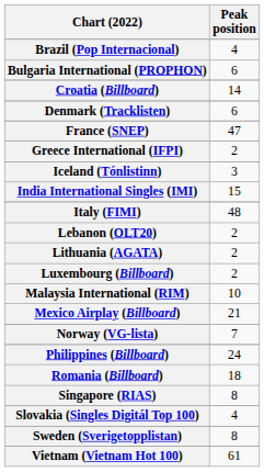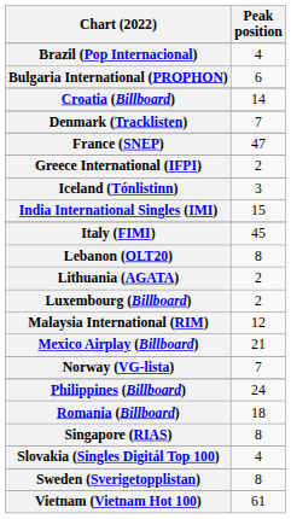 <table class="wikitable sortable plainrowheaders" style="text-align:center">
 <tr>
 <th scope="col">Chart (2022)</th>
 <th scope="col">Peak<br>position</th>
 </tr>
 <tr>
 </tr>
 <tr>
 </tr>
 <tr>
 </tr>
 <tr>
 </tr>
 <tr>
 <th scope="row">Brazil (<a href='#'>Pop Internacional</a>)</th>
 <td>4</td>
 </tr>
 <tr>
 <th scope="row">Bulgaria International (<a href='#'>PROPHON</a>)</th>
 <td>6</td>
 </tr>
 <tr>
 </tr>
 <tr>
 </tr>
 <tr>
 </tr>
 <tr>
 <th scope="row"><a href='#'>Croatia</a> (<em><a href='#'>Billboard</a></em>)</th>
 <td>14</td>
 </tr>
 <tr>
 </tr>
 <tr>
 <th scope="row">Denmark (<a href='#'>Tracklisten</a>)</th>
-<td>6</td>
+<td>7</td>
 </tr>
 <tr>
 </tr>
 <tr>
 <th scope="row">France (<a href='#'>SNEP</a>)</th>
 <td>47</td>
 </tr>
 <tr>
 </tr>
 <tr>
 </tr>
 <tr>
 <th scope="row">Greece International (<a href='#'>IFPI</a>)</th>
 <td>2</td>
 </tr>
 <tr>
 </tr>
 <tr>
 </tr>
 <tr>
 <th scope="row">Iceland (<a href='#'>Tónlistinn</a>)</th>
 <td>3</td>
 </tr>
 <tr>
 <th scope="row"><a href='#'>India International Singles</a> (<a href='#'>IMI</a>)</th>
 <td>15</td>
 </tr>
 <tr>
 </tr>
 <tr>
 <th scope="row">Italy (<a href='#'>FIMI</a>)</th>
-<td>48</td>
+<td>45</td>
 </tr>
 <tr>
 <th scope="row">Lebanon (<a href='#'>OLT20</a>)</th>
-<td>2</td>
+<td>8</td>
 </tr>
 <tr>
 <th scope="row">Lithuania (<a href='#'>AGATA</a>)</th>
 <td>2</td>
 </tr>
 <tr>
 <th scope="row">Luxembourg (<em><a href='#'>Billboard</a></em>)</th>
 <td>2</td>
 </tr>
 <tr>
 <th scope="row">Malaysia International (<a href='#'>RIM</a>)</th>
-<td>10</td>
+<td>12</td>
 </tr>
 <tr>
 <th scope="row"><a href='#'>Mexico Airplay</a> (<em><a href='#'>Billboard</a></em>)</th>
 <td>21</td>
 </tr>
 <tr>
 </tr>
 <tr>
 </tr>
 <tr>
 <th scope="row">Norway (<a href='#'>VG-lista</a>)</th>
 <td>7</td>
 </tr>
 <tr>
 </tr>
 <tr>
 <th scope="row"><a href='#'>Philippines</a> (<em><a href='#'>Billboard</a></em>)</th>
 <td>24</td>
 </tr>
 <tr>
 <th scope="row"><a href='#'>Romania</a> (<em><a href='#'>Billboard</a></em>)</th>
 <td>18</td>
 </tr>
 <tr>
 <th scope="row">Singapore (<a href='#'>RIAS</a>)</th>
 <td>8</td>
 </tr>
 <tr>
 </tr>
 <tr>
 <th scope="row">Slovakia (<a href='#'>Singles Digitál Top 100</a>)</th>
 <td>4</td>
 </tr>
 <tr>
 </tr>
 <tr>
 <th scope="row">Sweden (<a href='#'>Sverigetopplistan</a>)</th>
 <td>8</td>
 </tr>
 <tr>
 </tr>
 <tr>
 </tr>
 <tr>
 </tr>
 <tr>
 </tr>
 <tr>
 </tr>
 <tr>
 </tr>
 <tr>
 </tr>
 <tr>
 </tr>
 <tr>
 <th scope="row">Vietnam (<a href='#'>Vietnam Hot 100</a>)</th>
 <td>61</td>
 </tr>
 </table>
